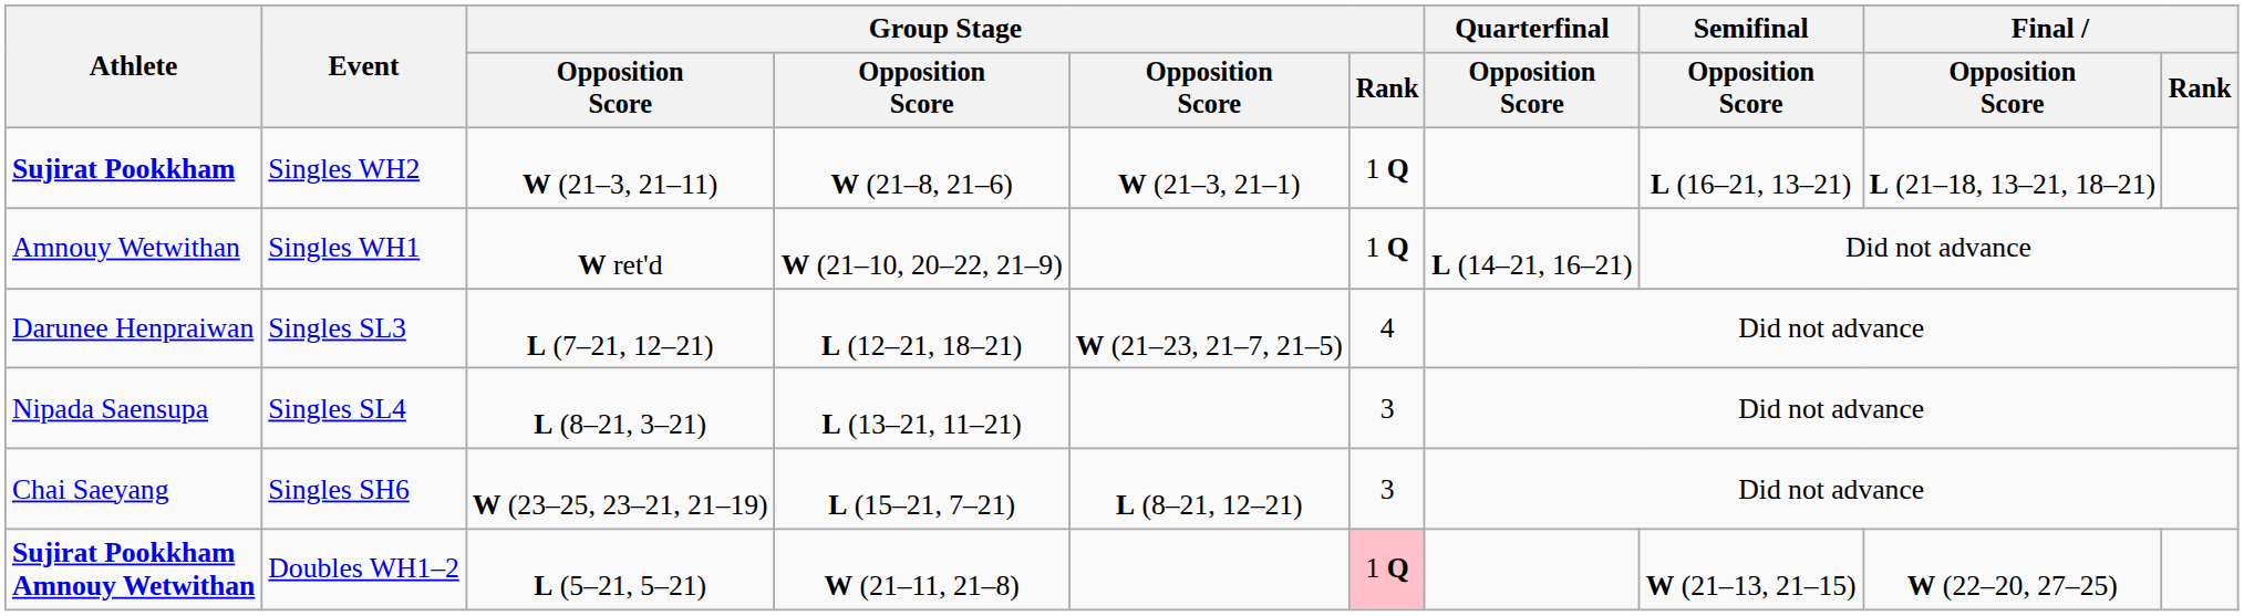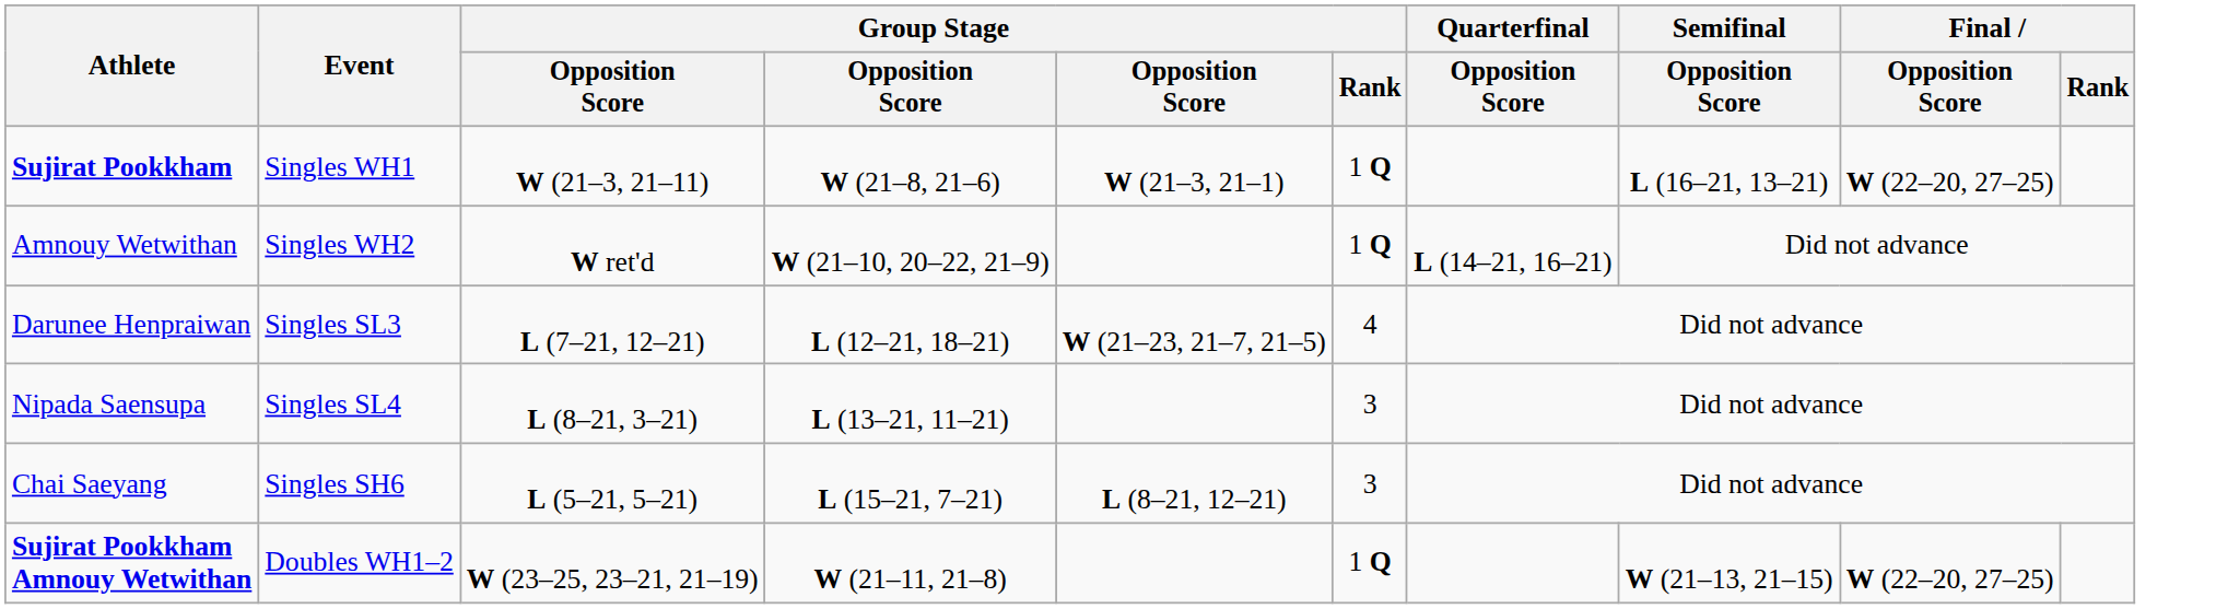 <table class="wikitable" style="font-size:90%; text-align:center">
 <tr>
 <th rowspan=2>Athlete</th>
 <th rowspan=2>Event</th>
 <th colspan=4>Group Stage</th>
 <th>Quarterfinal</th>
 <th>Semifinal</th>
 <th colspan=2>Final / </th>
 </tr>
 <tr style="font-size:95%">
 <th>Opposition<br>Score</th>
 <th>Opposition<br>Score</th>
 <th>Opposition<br>Score</th>
 <th>Rank</th>
 <th>Opposition<br>Score</th>
 <th>Opposition<br>Score</th>
 <th>Opposition<br>Score</th>
 <th>Rank</th>
 </tr>
 <tr align=center>
 <td align=left><strong><a href='#'>Sujirat Pookkham</a></strong></td>
-<td align=left><a href='#'>Singles WH2</a></td>
+<td align=left><a href='#'>Singles WH1</a></td>
 <td><br><strong>W</strong> (21–3, 21–11)</td>
 <td><br><strong>W</strong> (21–8, 21–6)</td>
 <td><br><strong>W</strong> (21–3, 21–1)</td>
 <td>1 <strong>Q</strong></td>
 <td></td>
 <td><br><strong>L</strong> (16–21, 13–21)</td>
-<td><br><strong>L</strong> (21–18, 13–21, 18–21)</td>
+<td><br><strong>W</strong> (22–20, 27–25)</td>
 <td></td>
 </tr>
 <tr align=center>
 <td align=left><a href='#'>Amnouy Wetwithan</a></td>
-<td align=left><a href='#'>Singles WH1</a></td>
+<td align=left><a href='#'>Singles WH2</a></td>
 <td><br><strong>W</strong> ret'd</td>
 <td><br><strong>W</strong> (21–10, 20–22, 21–9)</td>
 <td></td>
 <td>1 <strong>Q</strong></td>
 <td><br><strong>L</strong> (14–21, 16–21)</td>
 <td colspan=3>Did not advance</td>
 </tr>
 <tr align=center>
 <td align=left><a href='#'>Darunee Henpraiwan</a></td>
 <td align=left><a href='#'>Singles SL3</a></td>
 <td><br><strong>L</strong> (7–21, 12–21)</td>
 <td><br><strong>L</strong> (12–21, 18–21)</td>
 <td><br><strong>W</strong> (21–23, 21–7, 21–5)</td>
 <td>4</td>
 <td colspan=4>Did not advance</td>
 </tr>
 <tr align=center>
 <td align=left><a href='#'>Nipada Saensupa</a></td>
 <td align=left><a href='#'>Singles SL4</a></td>
 <td><br><strong>L</strong> (8–21, 3–21)</td>
 <td><br><strong>L</strong> (13–21, 11–21)</td>
 <td></td>
 <td>3</td>
 <td colspan=4>Did not advance</td>
 </tr>
 <tr align=center>
 <td align=left><a href='#'>Chai Saeyang</a></td>
 <td align=left><a href='#'>Singles SH6</a></td>
-<td><br><strong>W</strong> (23–25, 23–21, 21–19)</td>
+<td><br><strong>L</strong> (5–21, 5–21)</td>
 <td><br><strong>L</strong> (15–21, 7–21)</td>
 <td><br><strong>L</strong> (8–21, 12–21)</td>
 <td>3</td>
 <td colspan=4>Did not advance</td>
 </tr>
 <tr align=center>
 <td align=left><strong><a href='#'>Sujirat Pookkham</a><br><a href='#'>Amnouy Wetwithan</a></strong></td>
 <td align=left><a href='#'>Doubles WH1–2</a></td>
-<td><br><strong>L</strong> (5–21, 5–21)</td>
+<td><br><strong>W</strong> (23–25, 23–21, 21–19)</td>
 <td><br><strong>W</strong> (21–11, 21–8)</td>
 <td></td>
-<td style="background: pink;">1 <strong>Q</strong></td>
+<td>1 <strong>Q</strong></td>
 <td></td>
 <td><br><strong>W</strong> (21–13, 21–15)</td>
 <td><br><strong>W</strong> (22–20, 27–25)</td>
 <td></td>
 </tr>
 </table>
